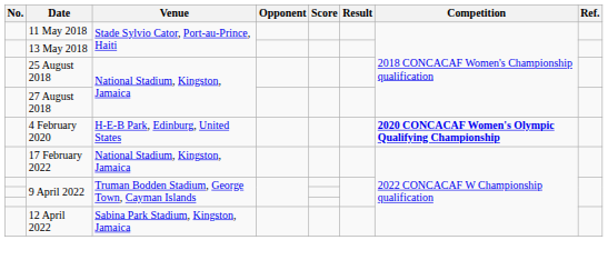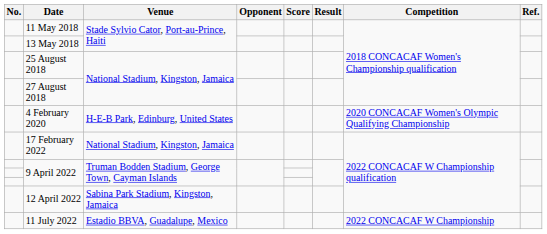 <table class="wikitable">
 <tr>
 <th>No.</th>
 <th>Date</th>
 <th>Venue</th>
 <th>Opponent</th>
 <th>Score</th>
 <th>Result</th>
 <th>Competition</th>
 <th>Ref.</th>
 </tr>
 <tr>
 <td></td>
 <td>11 May 2018</td>
 <td rowspan=2><a href='#'>Stade Sylvio Cator</a>, <a href='#'>Port-au-Prince</a>, <a href='#'>Haiti</a></td>
 <td></td>
 <td></td>
 <td></td>
 <td rowspan=4><a href='#'>2018 CONCACAF Women's Championship qualification</a></td>
 <td></td>
 </tr>
 <tr>
 <td></td>
 <td>13 May 2018</td>
 <td></td>
 <td></td>
 <td></td>
 <td></td>
 </tr>
 <tr>
 <td></td>
 <td>25 August 2018</td>
 <td rowspan=2><a href='#'>National Stadium</a>, <a href='#'>Kingston</a>, <a href='#'>Jamaica</a></td>
 <td></td>
 <td></td>
 <td></td>
 <td></td>
 </tr>
 <tr>
 <td></td>
 <td>27 August 2018</td>
 <td></td>
 <td></td>
 <td></td>
 <td></td>
 </tr>
 <tr>
 <td></td>
 <td>4 February 2020</td>
 <td><a href='#'>H-E-B Park</a>, <a href='#'>Edinburg</a>, <a href='#'>United States</a></td>
 <td></td>
 <td></td>
 <td></td>
-<td><strong><a href='#'>2020 CONCACAF Women's Olympic Qualifying Championship</a></strong></td>
+<td><a href='#'>2020 CONCACAF Women's Olympic Qualifying Championship</a></td>
 <td></td>
 </tr>
 <tr>
 <td></td>
 <td>17 February 2022</td>
 <td><a href='#'>National Stadium</a>, <a href='#'>Kingston</a>, <a href='#'>Jamaica</a></td>
 <td></td>
 <td></td>
 <td></td>
 <td rowspan=5><a href='#'>2022 CONCACAF W Championship qualification</a></td>
 <td></td>
 </tr>
 <tr>
 <td></td>
 <td rowspan=3>9 April 2022</td>
 <td rowspan=3><a href='#'>Truman Bodden Stadium</a>, <a href='#'>George Town</a>, <a href='#'>Cayman Islands</a></td>
 <td rowspan=3></td>
 <td></td>
 <td rowspan=3></td>
 <td rowspan=3></td>
 </tr>
 <tr>
 <td></td>
 <td></td>
 </tr>
 <tr>
 <td></td>
 <td></td>
 </tr>
 <tr>
 <td></td>
 <td>12 April 2022</td>
 <td><a href='#'>Sabina Park Stadium</a>, <a href='#'>Kingston</a>, <a href='#'>Jamaica</a></td>
 <td></td>
 <td></td>
 <td></td>
 <td></td>
 </tr>
+<tr>
+<td></td>
+<td>11 July 2022</td>
+<td><a href='#'>Estadio BBVA</a>, <a href='#'>Guadalupe</a>, <a href='#'>Mexico</a></td>
+<td></td>
+<td></td>
+<td></td>
+<td><a href='#'>2022 CONCACAF W Championship</a></td>
+<td></td>
+</tr>
 </table>
